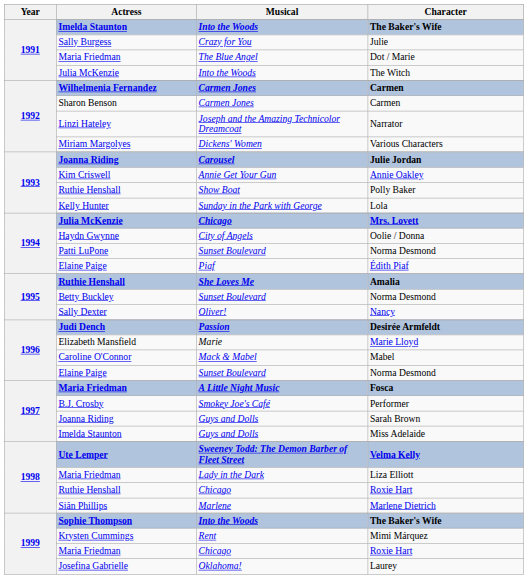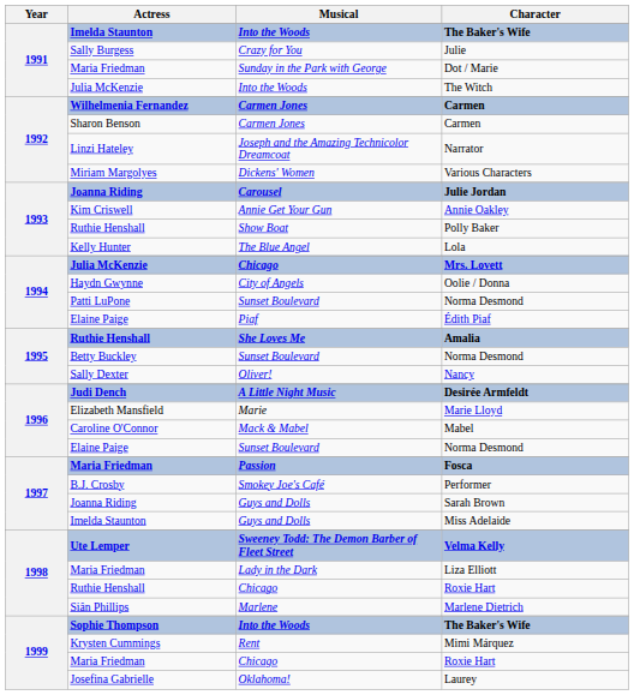 <table class="wikitable" style="width:98%;">
 <tr style="background:#bebebe;">
 <th style="width:10%;">Year</th>
 <th style="width:27%;">Actress</th>
 <th style="width:33%;">Musical</th>
 <th style="width:30%;">Character</th>
 </tr>
 <tr>
 <th rowspan="5" align="center"><a href='#'>1991</a></th>
 </tr>
 <tr style="background:#B0C4DE">
 <td><strong><a href='#'>Imelda Staunton</a></strong></td>
 <td><strong><em><a href='#'>Into the Woods</a></em></strong></td>
 <td><strong>The Baker's Wife</strong></td>
 </tr>
 <tr>
 <td><a href='#'>Sally Burgess</a></td>
 <td><em><a href='#'>Crazy for You</a></em></td>
 <td>Julie</td>
 </tr>
 <tr>
 <td><a href='#'>Maria Friedman</a></td>
-<td><em><a href='#'>The Blue Angel</a></em></td>
+<td><em><a href='#'>Sunday in the Park with George</a></em></td>
 <td>Dot / Marie</td>
 </tr>
 <tr>
 <td><a href='#'>Julia McKenzie</a></td>
 <td><em><a href='#'>Into the Woods</a></em></td>
 <td>The Witch</td>
 </tr>
 <tr>
 <th rowspan="5" align="center"><a href='#'>1992</a></th>
 </tr>
 <tr style="background:#B0C4DE">
 <td><strong><a href='#'>Wilhelmenia Fernandez</a></strong></td>
 <td><strong><em><a href='#'>Carmen Jones</a></em></strong></td>
 <td><strong>Carmen</strong></td>
 </tr>
 <tr>
 <td>Sharon Benson</td>
 <td><em><a href='#'>Carmen Jones</a></em></td>
 <td>Carmen</td>
 </tr>
 <tr>
 <td><a href='#'>Linzi Hateley</a></td>
 <td><em><a href='#'>Joseph and the Amazing Technicolor Dreamcoat</a></em></td>
 <td>Narrator</td>
 </tr>
 <tr>
 <td><a href='#'>Miriam Margolyes</a></td>
 <td><em><a href='#'>Dickens' Women</a></em></td>
 <td>Various Characters</td>
 </tr>
 <tr>
 <th rowspan="5" align="center"><a href='#'>1993</a></th>
 </tr>
 <tr style="background:#B0C4DE">
 <td><strong><a href='#'>Joanna Riding</a></strong></td>
 <td><strong><em><a href='#'>Carousel</a></em></strong></td>
 <td><strong>Julie Jordan</strong></td>
 </tr>
 <tr>
 <td><a href='#'>Kim Criswell</a></td>
 <td><em><a href='#'>Annie Get Your Gun</a></em></td>
 <td><a href='#'>Annie Oakley</a></td>
 </tr>
 <tr>
 <td><a href='#'>Ruthie Henshall</a></td>
 <td><em><a href='#'>Show Boat</a></em></td>
 <td>Polly Baker</td>
 </tr>
 <tr>
 <td><a href='#'>Kelly Hunter</a></td>
-<td><em><a href='#'>Sunday in the Park with George</a></em></td>
+<td><em><a href='#'>The Blue Angel</a></em></td>
 <td>Lola</td>
 </tr>
 <tr>
 <th rowspan="5" align="center"><a href='#'>1994</a></th>
 </tr>
 <tr style="background:#B0C4DE">
 <td><strong><a href='#'>Julia McKenzie</a></strong></td>
 <td><strong><em><a href='#'>Chicago</a></em></strong></td>
 <td><strong><a href='#'>Mrs. Lovett</a></strong></td>
 </tr>
 <tr>
 <td><a href='#'>Haydn Gwynne</a></td>
 <td><em><a href='#'>City of Angels</a></em></td>
 <td>Oolie / Donna</td>
 </tr>
 <tr>
 <td><a href='#'>Patti LuPone</a></td>
 <td><em><a href='#'>Sunset Boulevard</a></em></td>
 <td>Norma Desmond</td>
 </tr>
 <tr>
 <td><a href='#'>Elaine Paige</a></td>
 <td><em><a href='#'>Piaf</a></em></td>
 <td><a href='#'>Édith Piaf</a></td>
 </tr>
 <tr>
 <th rowspan="4" align="center"><a href='#'>1995</a></th>
 </tr>
 <tr style="background:#B0C4DE">
 <td><strong><a href='#'>Ruthie Henshall</a></strong></td>
 <td><strong><em><a href='#'>She Loves Me</a></em></strong></td>
 <td><strong>Amalia</strong></td>
 </tr>
 <tr>
 <td><a href='#'>Betty Buckley</a></td>
 <td><em><a href='#'>Sunset Boulevard</a></em></td>
 <td>Norma Desmond</td>
 </tr>
 <tr>
 <td><a href='#'>Sally Dexter</a></td>
 <td><em><a href='#'>Oliver!</a></em></td>
 <td><a href='#'>Nancy</a></td>
 </tr>
 <tr>
 <th rowspan="5" align="center"><a href='#'>1996</a></th>
 </tr>
 <tr style="background:#B0C4DE">
 <td><strong><a href='#'>Judi Dench</a></strong></td>
-<td><strong><em><a href='#'>Passion</a></em></strong></td>
+<td><strong><em><a href='#'>A Little Night Music</a></em></strong></td>
 <td><strong>Desirée Armfeldt</strong></td>
 </tr>
 <tr>
 <td>Elizabeth Mansfield</td>
 <td><em>Marie</em></td>
 <td><a href='#'>Marie Lloyd</a></td>
 </tr>
 <tr>
 <td><a href='#'>Caroline O'Connor</a></td>
 <td><em><a href='#'>Mack & Mabel</a></em></td>
 <td>Mabel</td>
 </tr>
 <tr>
 <td><a href='#'>Elaine Paige</a></td>
 <td><em><a href='#'>Sunset Boulevard</a></em></td>
 <td>Norma Desmond</td>
 </tr>
 <tr>
 <th rowspan="5" align="center"><a href='#'>1997</a></th>
 </tr>
 <tr style="background:#B0C4DE">
 <td><strong><a href='#'>Maria Friedman</a></strong></td>
-<td><strong><em><a href='#'>A Little Night Music</a></em></strong></td>
+<td><strong><em><a href='#'>Passion</a></em></strong></td>
 <td><strong>Fosca</strong></td>
 </tr>
 <tr>
 <td><a href='#'>B.J. Crosby</a></td>
 <td><em><a href='#'>Smokey Joe's Café</a></em></td>
 <td>Performer</td>
 </tr>
 <tr>
 <td><a href='#'>Joanna Riding</a></td>
 <td><em><a href='#'>Guys and Dolls</a></em></td>
 <td>Sarah Brown</td>
 </tr>
 <tr>
 <td><a href='#'>Imelda Staunton</a></td>
 <td><em><a href='#'>Guys and Dolls</a></em></td>
 <td>Miss Adelaide</td>
 </tr>
 <tr>
 <th rowspan="5" align="center"><a href='#'>1998</a></th>
 </tr>
 <tr style="background:#B0C4DE">
 <td><strong><a href='#'>Ute Lemper</a></strong></td>
 <td><strong><em><a href='#'>Sweeney Todd: The Demon Barber of Fleet Street</a></em></strong></td>
 <td><strong><a href='#'>Velma Kelly</a></strong></td>
 </tr>
 <tr>
 <td><a href='#'>Maria Friedman</a></td>
 <td><em><a href='#'>Lady in the Dark</a></em></td>
 <td>Liza Elliott</td>
 </tr>
 <tr>
 <td><a href='#'>Ruthie Henshall</a></td>
 <td><em><a href='#'>Chicago</a></em></td>
 <td><a href='#'>Roxie Hart</a></td>
 </tr>
 <tr>
 <td><a href='#'>Siân Phillips</a></td>
 <td><em><a href='#'>Marlene</a></em></td>
 <td><a href='#'>Marlene Dietrich</a></td>
 </tr>
 <tr>
 <th rowspan="5" align="center"><a href='#'>1999</a></th>
 </tr>
 <tr style="background:#B0C4DE">
 <td><strong><a href='#'>Sophie Thompson</a></strong></td>
 <td><strong><em><a href='#'>Into the Woods</a></em></strong></td>
 <td><strong>The Baker's Wife</strong></td>
 </tr>
 <tr>
 <td><a href='#'>Krysten Cummings</a></td>
 <td><em><a href='#'>Rent</a></em></td>
 <td>Mimi Márquez</td>
 </tr>
 <tr>
 <td><a href='#'>Maria Friedman</a></td>
 <td><em><a href='#'>Chicago</a></em></td>
 <td><a href='#'>Roxie Hart</a></td>
 </tr>
 <tr>
 <td><a href='#'>Josefina Gabrielle</a></td>
 <td><em><a href='#'>Oklahoma!</a></em></td>
 <td>Laurey</td>
 </tr>
 </table>
